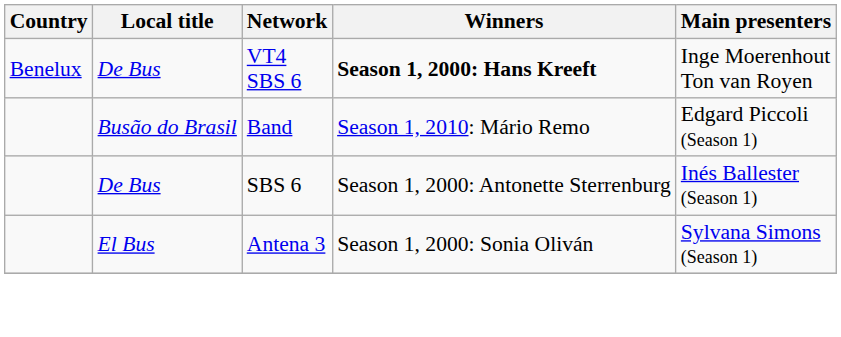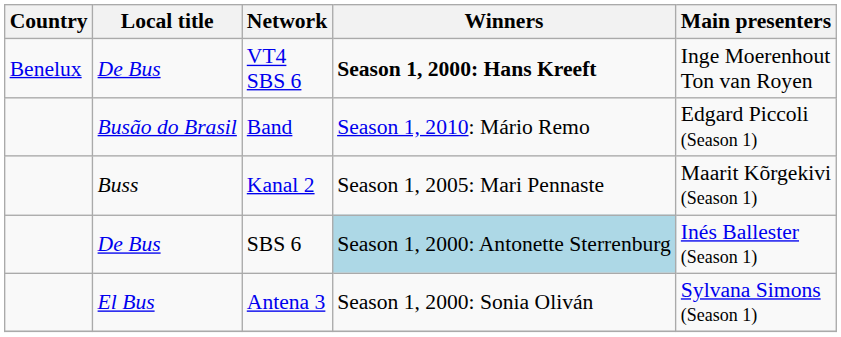 <table class="wikitable">
 <tr>
 <th>Country</th>
 <th>Local title</th>
 <th>Network</th>
 <th>Winners</th>
 <th>Main presenters</th>
 </tr>
 <tr>
 <td> <a href='#'>Benelux</a></td>
 <td><em><a href='#'>De Bus</a></em></td>
 <td><a href='#'>VT4</a><br><a href='#'>SBS 6</a></td>
 <td><strong>Season 1, 2000: Hans Kreeft</strong></td>
 <td>Inge Moerenhout<br>Ton van Royen</td>
 </tr>
 <tr>
 <td></td>
 <td><em><a href='#'>Busão do Brasil</a></em></td>
 <td><a href='#'>Band</a></td>
 <td><a href='#'>Season 1, 2010</a>: Mário Remo</td>
 <td>Edgard Piccoli<br><small>(Season 1)</small></td>
 </tr>
 <tr>
 <td></td>
+<td><em>Buss</em></td>
+<td><a href='#'>Kanal 2</a></td>
+<td>Season 1, 2005: Mari Pennaste</td>
+<td>Maarit Kõrgekivi<br><small>(Season 1)</small></td>
+</tr>
+<tr>
+<td></td>
 <td><em><a href='#'>De Bus</a></em></td>
 <td>SBS 6</td>
-<td>Season 1, 2000: Antonette Sterrenburg</td>
+<td style="background: lightblue;">Season 1, 2000: Antonette Sterrenburg</td>
 <td><a href='#'>Inés Ballester</a><br><small>(Season 1)</small></td>
 </tr>
 <tr>
 <td></td>
 <td><em><a href='#'>El Bus</a></em></td>
 <td><a href='#'>Antena 3</a></td>
 <td>Season 1, 2000: Sonia Oliván</td>
 <td><a href='#'>Sylvana Simons</a><br><small>(Season 1)</small></td>
 </tr>
 <tr>
 </tr>
 </table>
